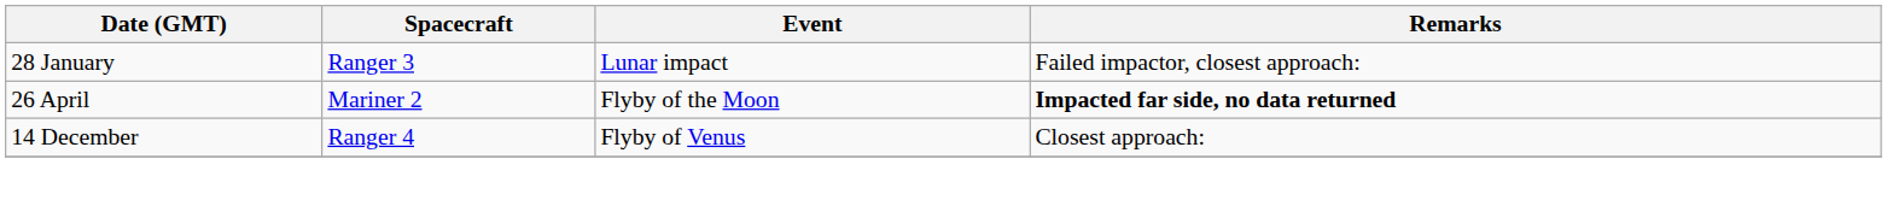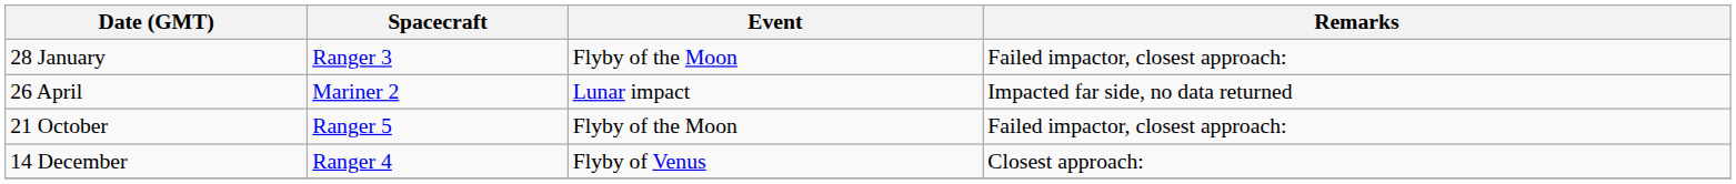 <table class=wikitable width="100%">
 <tr>
 <th>Date (GMT)</th>
 <th>Spacecraft</th>
 <th>Event</th>
 <th>Remarks</th>
 </tr>
 <tr>
 <td>28 January</td>
 <td><a href='#'>Ranger 3</a></td>
-<td><a href='#'>Lunar</a> impact</td>
+<td>Flyby of the <a href='#'>Moon</a></td>
 <td>Failed impactor, closest approach: </td>
 </tr>
 <tr>
 <td>26 April</td>
 <td><a href='#'>Mariner 2</a></td>
-<td>Flyby of the <a href='#'>Moon</a></td>
-<td><strong>Impacted far side, no data returned</strong></td>
+<td><a href='#'>Lunar</a> impact</td>
+<td>Impacted far side, no data returned</td>
+</tr>
+<tr>
+<td>21 October</td>
+<td><a href='#'>Ranger 5</a></td>
+<td>Flyby of the Moon</td>
+<td>Failed impactor, closest approach: </td>
 </tr>
 <tr>
 <td>14 December</td>
 <td><a href='#'>Ranger 4</a></td>
 <td>Flyby of <a href='#'>Venus</a></td>
 <td>Closest approach: </td>
 </tr>
 <tr>
 </tr>
 </table>
